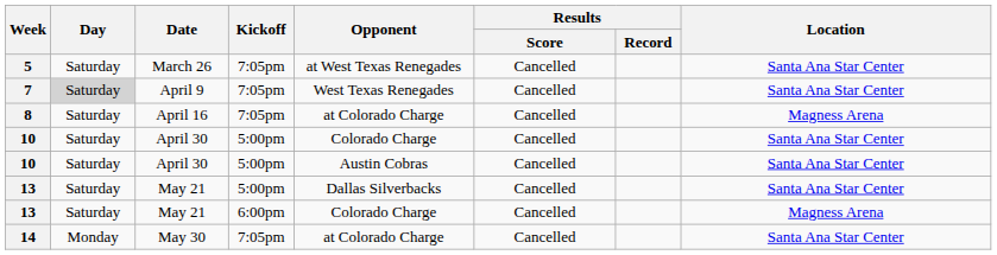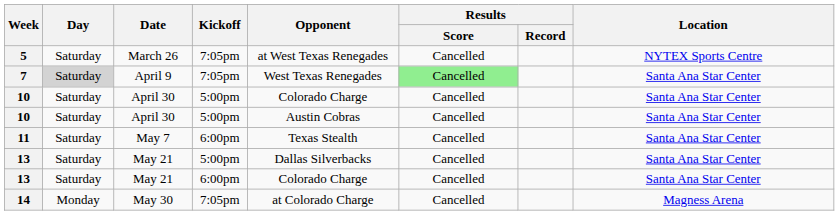 <table class="wikitable">
 <tr>
 <th rowspan="2" width="40">Week</th>
 <th rowspan="2" width="80">Day</th>
 <th rowspan="2" width="90">Date</th>
 <th rowspan="2" width="60">Kickoff</th>
 <th rowspan="2" width="180">Opponent</th>
 <th colspan="2" width="200">Results</th>
 <th rowspan="2" width="315">Location</th>
 </tr>
 <tr>
 <th width="140">Score</th>
 <th width="60">Record</th>
 </tr>
 <tr align="center" >
 <th>5</th>
 <td>Saturday</td>
 <td>March 26</td>
 <td>7:05pm</td>
 <td>at West Texas Renegades</td>
 <td>Cancelled</td>
 <td></td>
-<td><a href='#'>Santa Ana Star Center</a></td>
+<td><a href='#'>NYTEX Sports Centre</a></td>
 </tr>
 <tr align="center" >
 <th>7</th>
 <td style="background: lightgrey;">Saturday</td>
 <td>April 9</td>
 <td>7:05pm</td>
 <td>West Texas Renegades</td>
-<td>Cancelled</td>
+<td style="background: lightgreen;">Cancelled</td>
 <td></td>
 <td><a href='#'>Santa Ana Star Center</a></td>
-</tr>
-<tr align="center" >
-<th>8</th>
-<td>Saturday</td>
-<td>April 16</td>
-<td>7:05pm</td>
-<td>at Colorado Charge</td>
-<td>Cancelled</td>
-<td></td>
-<td><a href='#'>Magness Arena</a></td>
 </tr>
 <tr align="center" >
 <th>10</th>
 <td>Saturday</td>
 <td>April 30</td>
 <td>5:00pm</td>
 <td>Colorado Charge</td>
 <td>Cancelled</td>
 <td></td>
 <td><a href='#'>Santa Ana Star Center</a></td>
 </tr>
 <tr align="center" >
 <th>10</th>
 <td>Saturday</td>
 <td>April 30</td>
 <td>5:00pm</td>
 <td>Austin Cobras</td>
 <td>Cancelled</td>
 <td></td>
 <td><a href='#'>Santa Ana Star Center</a></td>
 </tr>
 <tr align="center" >
+<th>11</th>
+<td>Saturday</td>
+<td>May 7</td>
+<td>6:00pm</td>
+<td>Texas Stealth</td>
+<td>Cancelled</td>
+<td></td>
+<td><a href='#'>Santa Ana Star Center</a></td>
+</tr>
+<tr align="center" >
 <th>13</th>
 <td>Saturday</td>
 <td>May 21</td>
 <td>5:00pm</td>
 <td>Dallas Silverbacks</td>
 <td>Cancelled</td>
 <td></td>
 <td><a href='#'>Santa Ana Star Center</a></td>
 </tr>
 <tr align="center" >
 <th>13</th>
 <td>Saturday</td>
 <td>May 21</td>
 <td>6:00pm</td>
 <td>Colorado Charge</td>
 <td>Cancelled</td>
 <td></td>
-<td><a href='#'>Magness Arena</a></td>
+<td><a href='#'>Santa Ana Star Center</a></td>
 </tr>
 <tr align="center" >
 <th>14</th>
 <td>Monday</td>
 <td>May 30</td>
 <td>7:05pm</td>
 <td>at Colorado Charge</td>
 <td>Cancelled</td>
 <td></td>
-<td><a href='#'>Santa Ana Star Center</a></td>
+<td><a href='#'>Magness Arena</a></td>
 </tr>
 </table>
